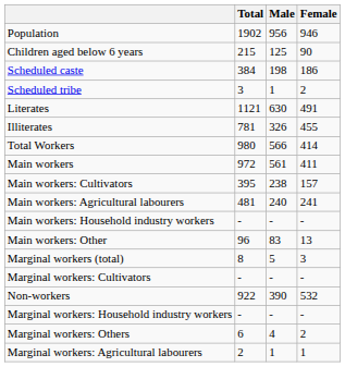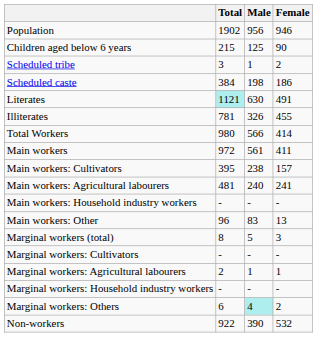 <table class="wikitable sortable">
 <tr>
 <th></th>
 <th>Total</th>
 <th>Male</th>
 <th>Female</th>
 </tr>
 <tr>
 <td>Population</td>
 <td>1902</td>
 <td>956</td>
 <td>946</td>
 </tr>
 <tr>
 <td>Children aged below 6 years</td>
 <td>215</td>
 <td>125</td>
 <td>90</td>
 </tr>
 <tr>
+<td><a href='#'>Scheduled tribe</a></td>
+<td>3</td>
+<td>1</td>
+<td>2</td>
+</tr>
+<tr>
 <td><a href='#'>Scheduled caste</a></td>
 <td>384</td>
 <td>198</td>
 <td>186</td>
 </tr>
 <tr>
-<td><a href='#'>Scheduled tribe</a></td>
-<td>3</td>
-<td>1</td>
-<td>2</td>
-</tr>
-<tr>
 <td>Literates</td>
-<td>1121</td>
+<td style="background: paleturquoise;">1121</td>
 <td>630</td>
 <td>491</td>
 </tr>
 <tr>
 <td>Illiterates</td>
 <td>781</td>
 <td>326</td>
 <td>455</td>
 </tr>
 <tr>
 <td>Total Workers</td>
 <td>980</td>
 <td>566</td>
 <td>414</td>
 </tr>
 <tr>
 <td>Main workers</td>
 <td>972</td>
 <td>561</td>
 <td>411</td>
 </tr>
 <tr>
 <td>Main workers: Cultivators</td>
 <td>395</td>
 <td>238</td>
 <td>157</td>
 </tr>
 <tr>
 <td>Main workers: Agricultural labourers</td>
 <td>481</td>
 <td>240</td>
 <td>241</td>
 </tr>
 <tr>
 <td>Main workers: Household industry workers</td>
 <td>-</td>
 <td>-</td>
 <td>-</td>
 </tr>
 <tr>
 <td>Main workers: Other</td>
 <td>96</td>
 <td>83</td>
 <td>13</td>
 </tr>
 <tr>
 <td>Marginal workers (total)</td>
 <td>8</td>
 <td>5</td>
 <td>3</td>
 </tr>
 <tr>
 <td>Marginal workers: Cultivators</td>
 <td>-</td>
 <td>-</td>
 <td>-</td>
 </tr>
 <tr>
-<td>Non-workers</td>
-<td>922</td>
-<td>390</td>
-<td>532</td>
+<td>Marginal workers: Agricultural labourers</td>
+<td>2</td>
+<td>1</td>
+<td>1</td>
 </tr>
 <tr>
 <td>Marginal workers: Household industry workers</td>
 <td>-</td>
 <td>-</td>
 <td>-</td>
 </tr>
 <tr>
 <td>Marginal workers: Others</td>
 <td>6</td>
-<td>4</td>
+<td style="background: paleturquoise;">4</td>
 <td>2</td>
 </tr>
 <tr>
-<td>Marginal workers: Agricultural labourers</td>
-<td>2</td>
-<td>1</td>
-<td>1</td>
+<td>Non-workers</td>
+<td>922</td>
+<td>390</td>
+<td>532</td>
 </tr>
 </table>
